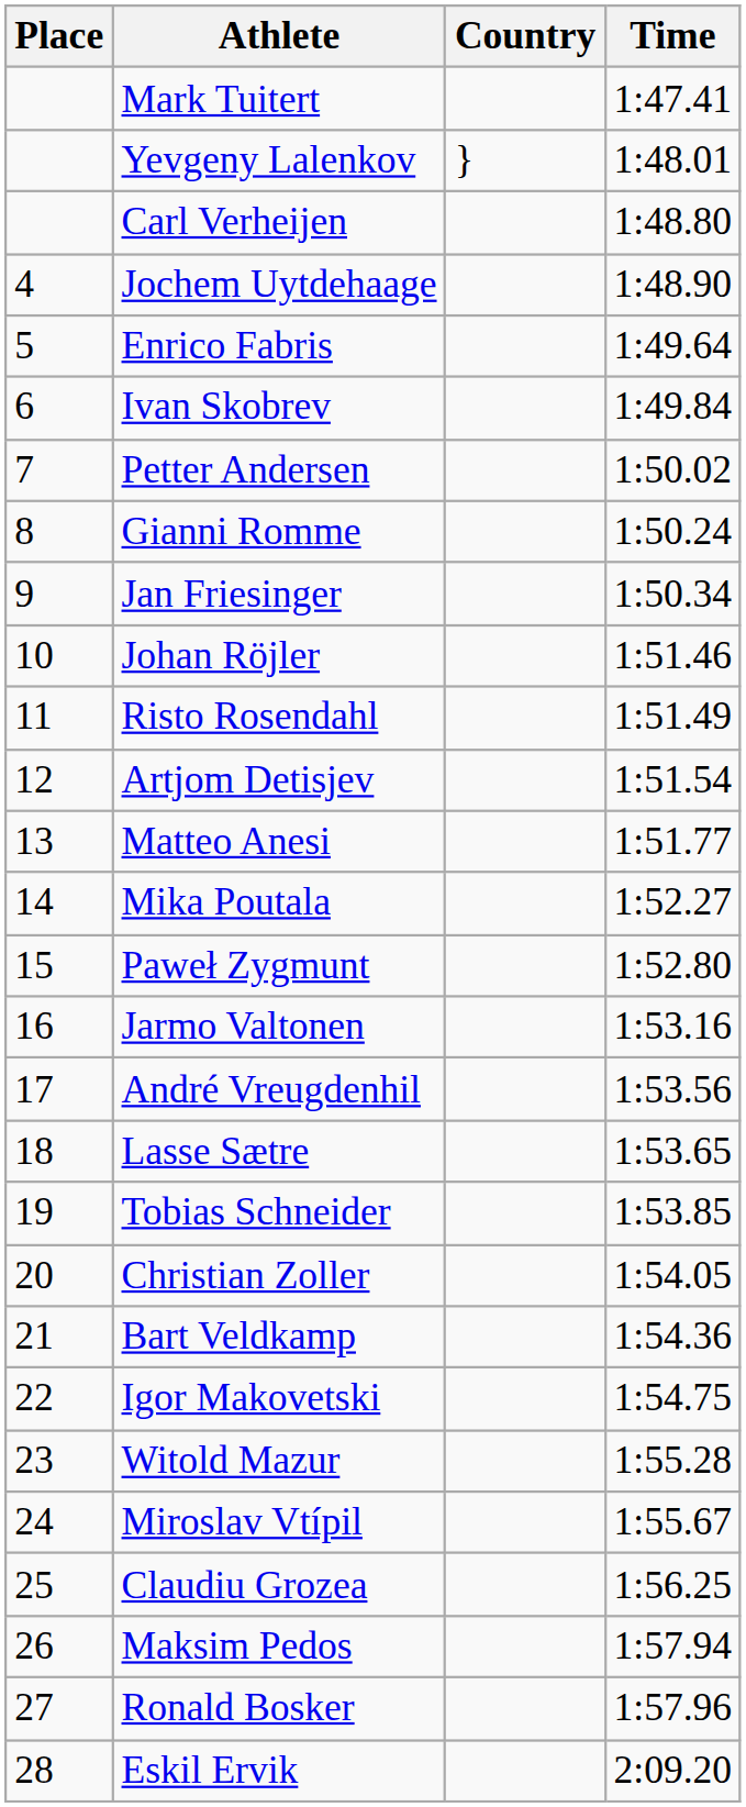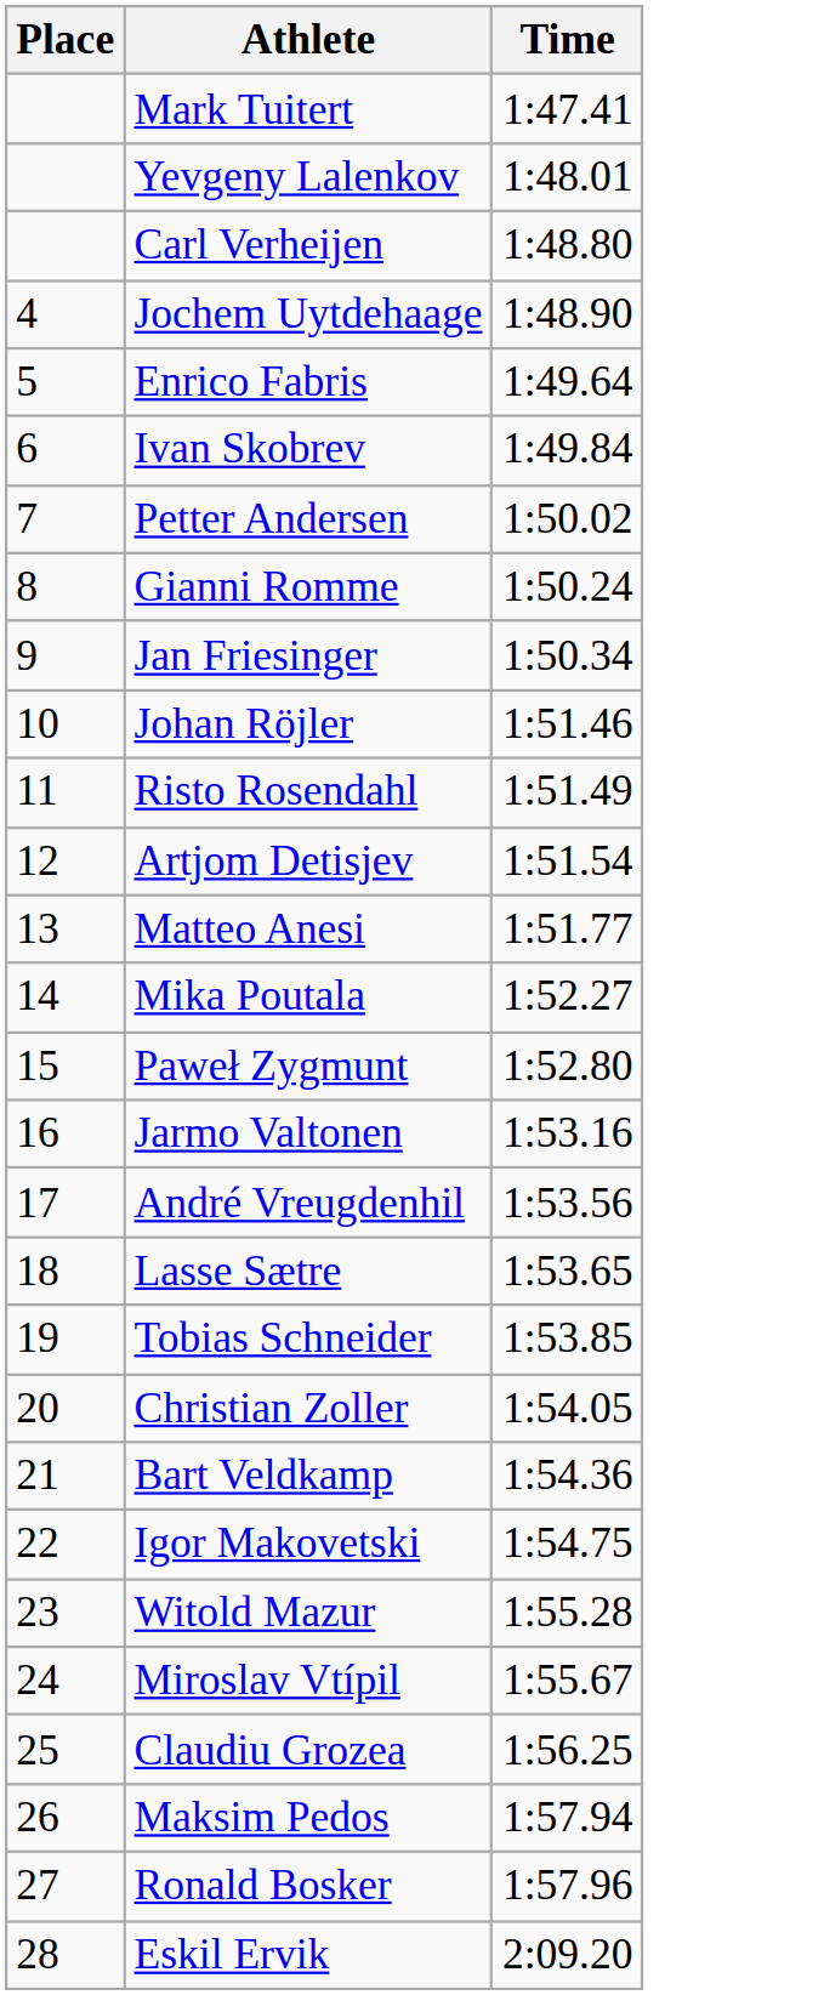 <table class="wikitable sortable" border="1">
 <tr>
 <th Scope=”col”>Place</th>
 <th Scope=”col”>Athlete</th>
-<th Scope=”col”>Country</th>
 <th Scope=”col”>Time</th>
 </tr>
 <tr>
 <td></td>
 <td><a href='#'>Mark Tuitert</a></td>
-<td></td>
 <td>1:47.41</td>
 </tr>
 <tr>
 <td></td>
 <td><a href='#'>Yevgeny Lalenkov</a></td>
-<td>}</td>
 <td>1:48.01</td>
 </tr>
 <tr>
 <td></td>
 <td><a href='#'>Carl Verheijen</a></td>
-<td></td>
 <td>1:48.80</td>
 </tr>
 <tr>
 <td>4</td>
 <td><a href='#'>Jochem Uytdehaage</a></td>
-<td></td>
 <td>1:48.90</td>
 </tr>
 <tr>
 <td>5</td>
 <td><a href='#'>Enrico Fabris</a></td>
-<td></td>
 <td>1:49.64</td>
 </tr>
 <tr>
 <td>6</td>
 <td><a href='#'>Ivan Skobrev</a></td>
-<td></td>
 <td>1:49.84</td>
 </tr>
 <tr>
 <td>7</td>
 <td><a href='#'>Petter Andersen</a></td>
-<td></td>
 <td>1:50.02</td>
 </tr>
 <tr>
 <td>8</td>
 <td><a href='#'>Gianni Romme</a></td>
-<td></td>
 <td>1:50.24</td>
 </tr>
 <tr>
 <td>9</td>
 <td><a href='#'>Jan Friesinger</a></td>
-<td></td>
 <td>1:50.34</td>
 </tr>
 <tr>
 <td>10</td>
 <td><a href='#'>Johan Röjler</a></td>
-<td></td>
 <td>1:51.46</td>
 </tr>
 <tr>
 <td>11</td>
 <td><a href='#'>Risto Rosendahl</a></td>
-<td></td>
 <td>1:51.49</td>
 </tr>
 <tr>
 <td>12</td>
 <td><a href='#'>Artjom Detisjev</a></td>
-<td></td>
 <td>1:51.54</td>
 </tr>
 <tr>
 <td>13</td>
 <td><a href='#'>Matteo Anesi</a></td>
-<td></td>
 <td>1:51.77</td>
 </tr>
 <tr>
 <td>14</td>
 <td><a href='#'>Mika Poutala</a></td>
-<td></td>
 <td>1:52.27</td>
 </tr>
 <tr>
 <td>15</td>
 <td><a href='#'>Paweł Zygmunt</a></td>
-<td></td>
 <td>1:52.80</td>
 </tr>
 <tr>
 <td>16</td>
 <td><a href='#'>Jarmo Valtonen</a></td>
-<td></td>
 <td>1:53.16</td>
 </tr>
 <tr>
 <td>17</td>
 <td><a href='#'>André Vreugdenhil</a></td>
-<td></td>
 <td>1:53.56</td>
 </tr>
 <tr>
 <td>18</td>
 <td><a href='#'>Lasse Sætre</a></td>
-<td></td>
 <td>1:53.65</td>
 </tr>
 <tr>
 <td>19</td>
 <td><a href='#'>Tobias Schneider</a></td>
-<td></td>
 <td>1:53.85</td>
 </tr>
 <tr>
 <td>20</td>
 <td><a href='#'>Christian Zoller</a></td>
-<td></td>
 <td>1:54.05</td>
 </tr>
 <tr>
 <td>21</td>
 <td><a href='#'>Bart Veldkamp</a></td>
-<td></td>
 <td>1:54.36</td>
 </tr>
 <tr>
 <td>22</td>
 <td><a href='#'>Igor Makovetski</a></td>
-<td></td>
 <td>1:54.75</td>
 </tr>
 <tr>
 <td>23</td>
 <td><a href='#'>Witold Mazur</a></td>
-<td></td>
 <td>1:55.28</td>
 </tr>
 <tr>
 <td>24</td>
 <td><a href='#'>Miroslav Vtípil</a></td>
-<td></td>
 <td>1:55.67</td>
 </tr>
 <tr>
 <td>25</td>
 <td><a href='#'>Claudiu Grozea</a></td>
-<td></td>
 <td>1:56.25</td>
 </tr>
 <tr>
 <td>26</td>
 <td><a href='#'>Maksim Pedos</a></td>
-<td></td>
 <td>1:57.94</td>
 </tr>
 <tr>
 <td>27</td>
 <td><a href='#'>Ronald Bosker</a></td>
-<td></td>
 <td>1:57.96</td>
 </tr>
 <tr>
 <td>28</td>
 <td><a href='#'>Eskil Ervik</a></td>
-<td></td>
 <td>2:09.20</td>
 </tr>
 </table>
